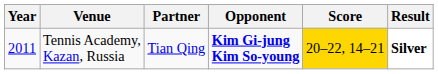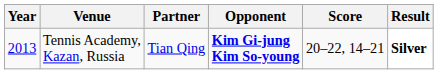 <table class="sortable wikitable" style="font-size: 90%;">
 <tr>
 <th>Year</th>
 <th>Venue</th>
 <th>Partner</th>
 <th>Opponent</th>
 <th>Score</th>
 <th>Result</th>
 </tr>
 <tr>
-<td align="center"><a href='#'>2011</a></td>
+<td align="center"><a href='#'>2013</a></td>
 <td align="left">Tennis Academy,<br><a href='#'>Kazan</a>, Russia</td>
 <td align="left"> <a href='#'>Tian Qing</a></td>
 <td align="left"><strong> <a href='#'>Kim Gi-jung</a><br> <a href='#'>Kim So-young</a></strong></td>
-<td align="left" style="background: gold;">20–22, 14–21</td>
+<td align="left">20–22, 14–21</td>
 <td style="text-align:left; background:white"> <strong>Silver</strong></td>
 </tr>
 </table>
